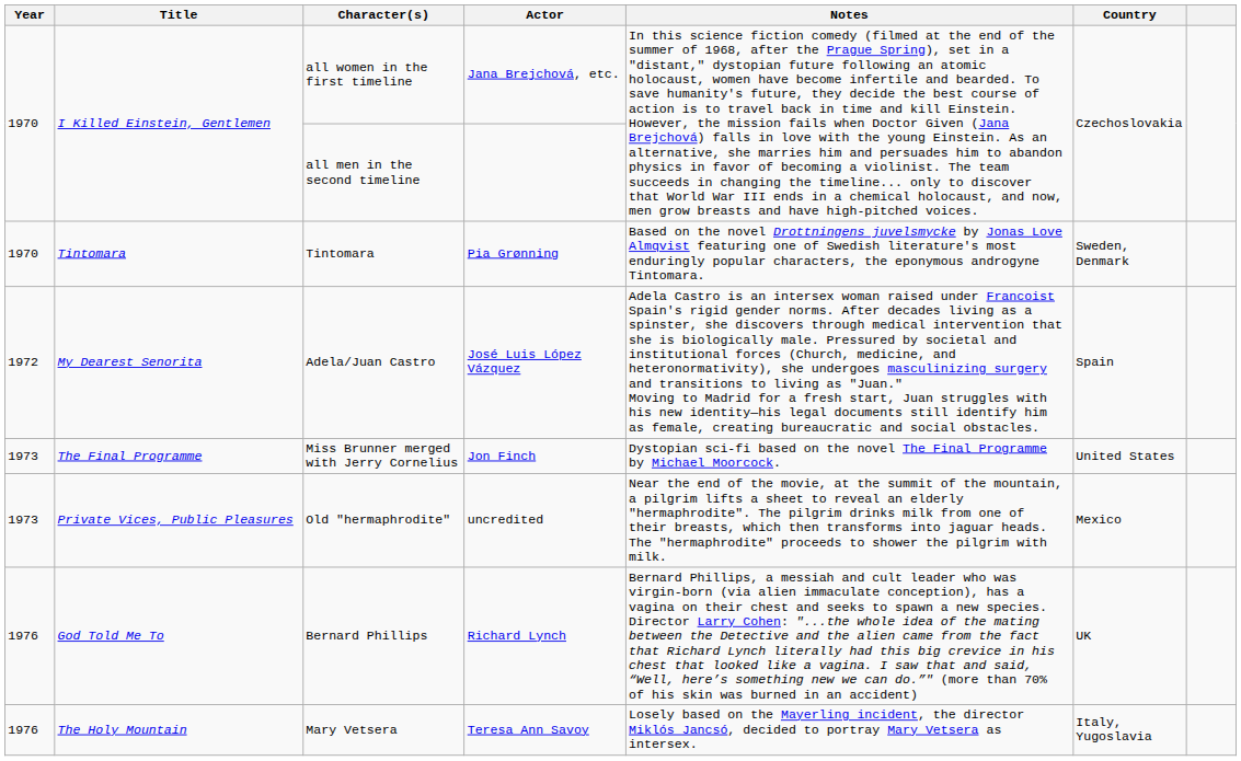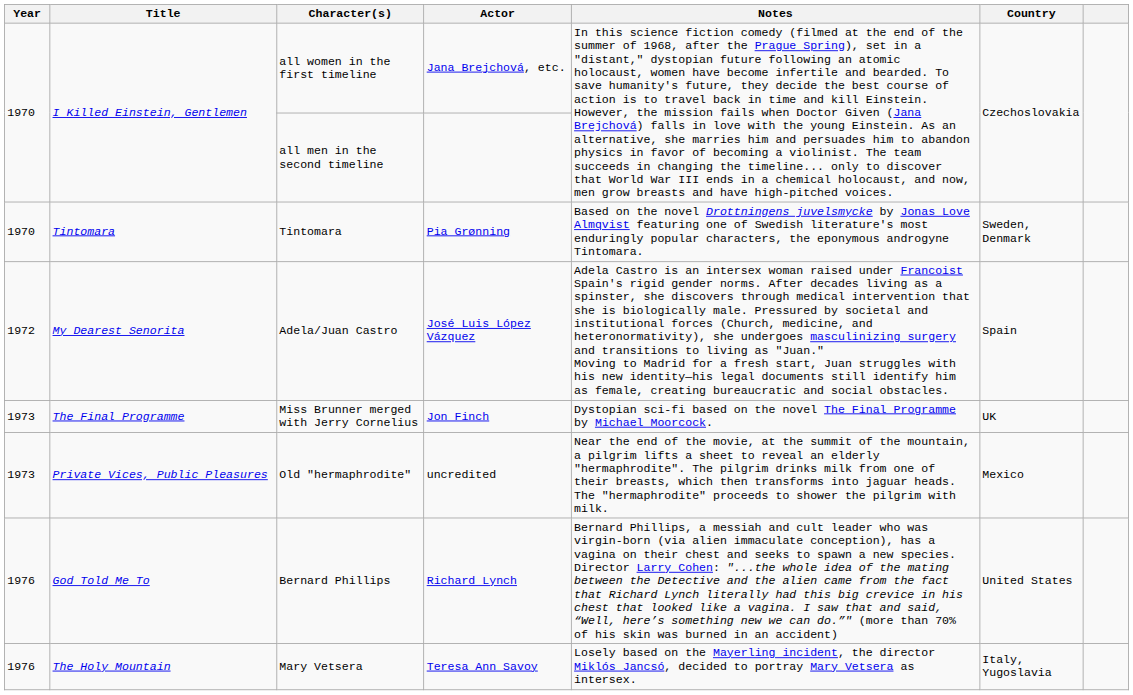 <table class="wikitable sortable" style="width: 100%">
 <tr>
 <th style="width:4%;">Year</th>
 <th style="width:20%;">Title</th>
 <th style="width:13%;">Character(s)</th>
 <th style="width:13%;">Actor</th>
 <th style="width:36%;">Notes</th>
 <th style="width:9%;">Country</th>
 <th style="width:4%;" class="unsortable"></th>
 </tr>
 <tr>
 <td rowspan="2">1970</td>
 <td rowspan="2"><em><a href='#'>I Killed Einstein, Gentlemen</a></em></td>
 <td>all women in the first timeline</td>
 <td><a href='#'>Jana Brejchová</a>, etc.</td>
 <td rowspan="2">In this science fiction comedy (filmed at the end of the summer of 1968, after the <a href='#'>Prague Spring</a>), set in a "distant," dystopian future following an atomic holocaust, women have become infertile and bearded. To save humanity's future, they decide the best course of action is to travel back in time and kill Einstein. However, the mission fails when Doctor Given (<a href='#'>Jana Brejchová</a>) falls in love with the young Einstein. As an alternative, she marries him and persuades him to abandon physics in favor of becoming a violinist. The team succeeds in changing the timeline... only to discover that World War III ends in a chemical holocaust, and now, men grow breasts and have high-pitched voices.</td>
 <td rowspan="2">Czechoslovakia</td>
 <td rowspan="2"></td>
 </tr>
 <tr>
 <td>all men in the second timeline</td>
 <td></td>
 </tr>
 <tr>
 <td>1970</td>
 <td><em><a href='#'>Tintomara</a></em></td>
 <td>Tintomara</td>
 <td><a href='#'>Pia Grønning</a></td>
 <td>Based on the novel <em><a href='#'>Drottningens juvelsmycke</a></em> by <a href='#'>Jonas Love Almqvist</a> featuring one of Swedish literature's most enduringly popular characters, the eponymous androgyne Tintomara.</td>
 <td>Sweden, Denmark</td>
 <td></td>
 </tr>
 <tr>
 <td>1972</td>
 <td><em><a href='#'>My Dearest Senorita</a></em></td>
 <td>Adela/Juan Castro</td>
 <td><a href='#'>José Luis López Vázquez</a></td>
 <td>Adela Castro is an intersex woman raised under <a href='#'>Francoist</a> Spain's rigid gender norms. After decades living as a spinster, she discovers through medical intervention that she is biologically male. Pressured by societal and institutional forces (Church, medicine, and heteronormativity), she undergoes <a href='#'>masculinizing surgery</a> and transitions to living as "Juan."<br>Moving to Madrid for a fresh start, Juan struggles with his new identity—his legal documents still identify him as female, creating bureaucratic and social obstacles.</td>
 <td>Spain</td>
 <td></td>
 </tr>
 <tr>
 <td>1973</td>
 <td><em><a href='#'>The Final Programme</a></em></td>
 <td>Miss Brunner merged with Jerry Cornelius</td>
 <td><a href='#'>Jon Finch</a></td>
 <td>Dystopian sci-fi based on the novel <a href='#'>The Final Programme</a> by <a href='#'>Michael Moorcock</a>.</td>
-<td>United States</td>
+<td>UK</td>
 <td></td>
 </tr>
 <tr>
 <td>1973</td>
 <td><em><a href='#'>Private Vices, Public Pleasures</a></em></td>
 <td>Old "hermaphrodite"</td>
 <td>uncredited</td>
 <td>Near the end of the movie, at the summit of the mountain, a pilgrim lifts a sheet to reveal an elderly "hermaphrodite". The pilgrim drinks milk from one of their breasts, which then transforms into jaguar heads. The "hermaphrodite" proceeds to shower the pilgrim with milk.</td>
 <td>Mexico</td>
 <td></td>
 </tr>
 <tr>
 <td>1976</td>
 <td><em><a href='#'>God Told Me To</a></em></td>
 <td>Bernard Phillips</td>
 <td><a href='#'>Richard Lynch</a></td>
 <td>Bernard Phillips, a messiah and cult leader who was virgin-born (via alien immaculate conception), has a vagina on their chest and seeks to spawn a new species.<br>Director <a href='#'>Larry Cohen</a>: <em>"...the whole idea of the mating between the Detective and the alien came from the fact that Richard Lynch literally had this big crevice in his chest that looked like a vagina. I saw that and said, “Well, here’s something new we can do.”"</em> (more than 70% of his skin was burned in an accident)</td>
-<td>UK</td>
+<td>United States</td>
 <td></td>
 </tr>
 <tr>
 <td>1976</td>
 <td><em><a href='#'>The Holy Mountain</a></em></td>
 <td>Mary Vetsera</td>
 <td><a href='#'>Teresa Ann Savoy</a></td>
 <td>Losely based on the <a href='#'>Mayerling incident</a>, the director <a href='#'>Miklós Jancsó</a>, decided to portray <a href='#'>Mary Vetsera</a> as intersex.</td>
 <td>Italy, Yugoslavia</td>
 <td></td>
 </tr>
 </table>
